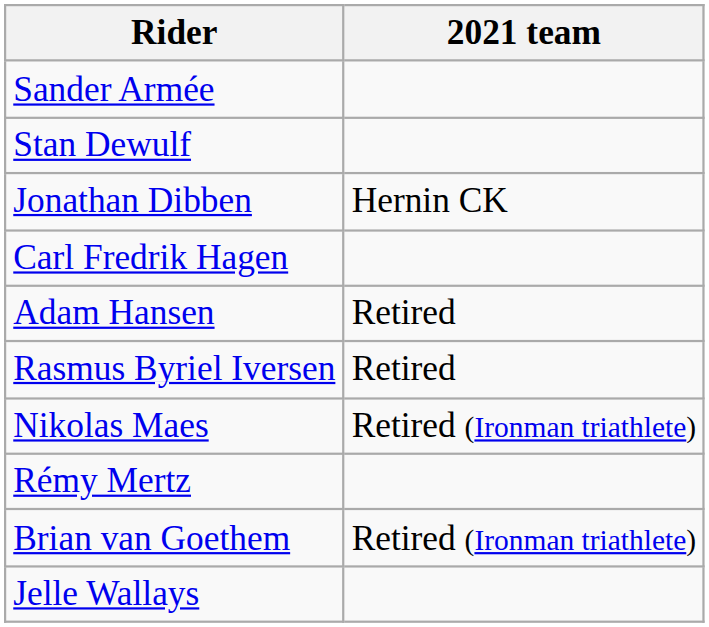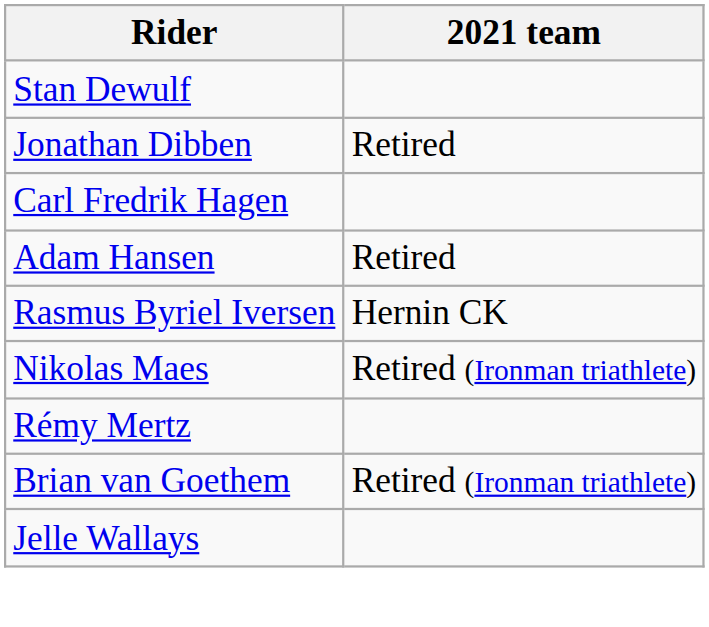 <table class="wikitable">
 <tr>
 <th>Rider</th>
 <th>2021 team</th>
-</tr>
-<tr>
-<td><a href='#'>Sander Armée</a></td>
-<td></td>
 </tr>
 <tr>
 <td><a href='#'>Stan Dewulf</a></td>
 <td></td>
 </tr>
 <tr>
 <td><a href='#'>Jonathan Dibben</a></td>
-<td>Hernin CK</td>
+<td>Retired</td>
 </tr>
 <tr>
 <td><a href='#'>Carl Fredrik Hagen</a></td>
 <td></td>
 </tr>
 <tr>
 <td><a href='#'>Adam Hansen</a></td>
 <td>Retired</td>
 </tr>
 <tr>
 <td><a href='#'>Rasmus Byriel Iversen</a></td>
-<td>Retired</td>
+<td>Hernin CK</td>
 </tr>
 <tr>
 <td><a href='#'>Nikolas Maes</a></td>
 <td>Retired <small>(<a href='#'>Ironman triathlete</a>)</small></td>
 </tr>
 <tr>
 <td><a href='#'>Rémy Mertz</a></td>
 <td></td>
 </tr>
 <tr>
 <td><a href='#'>Brian van Goethem</a></td>
 <td>Retired <small>(<a href='#'>Ironman triathlete</a>)</small></td>
 </tr>
 <tr>
 <td><a href='#'>Jelle Wallays</a></td>
 <td></td>
 </tr>
 </table>
